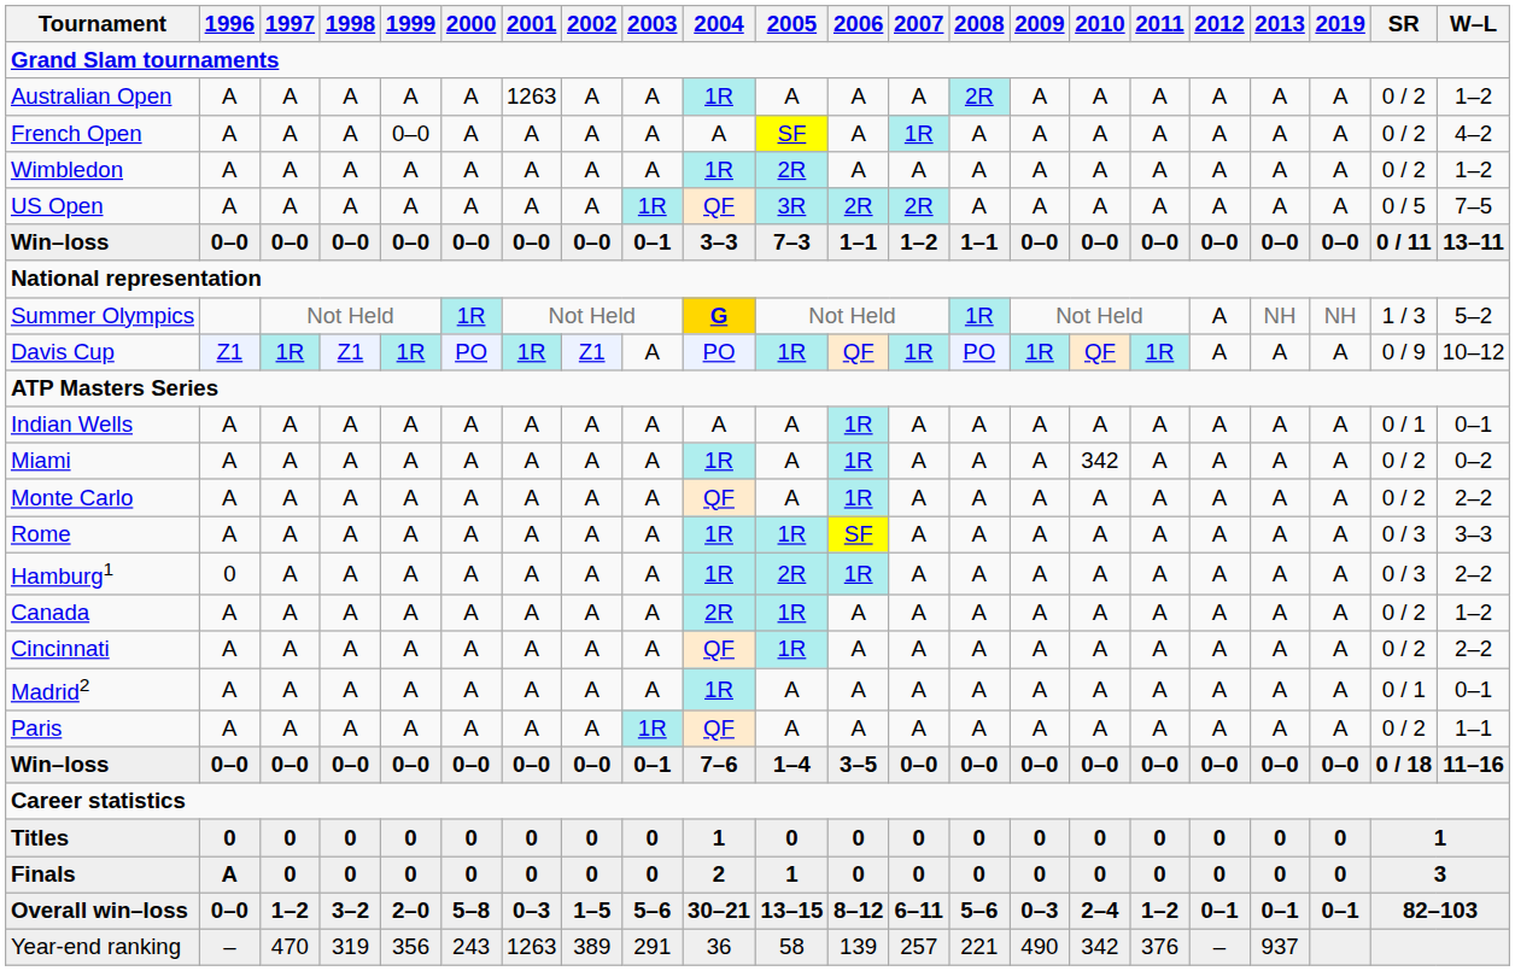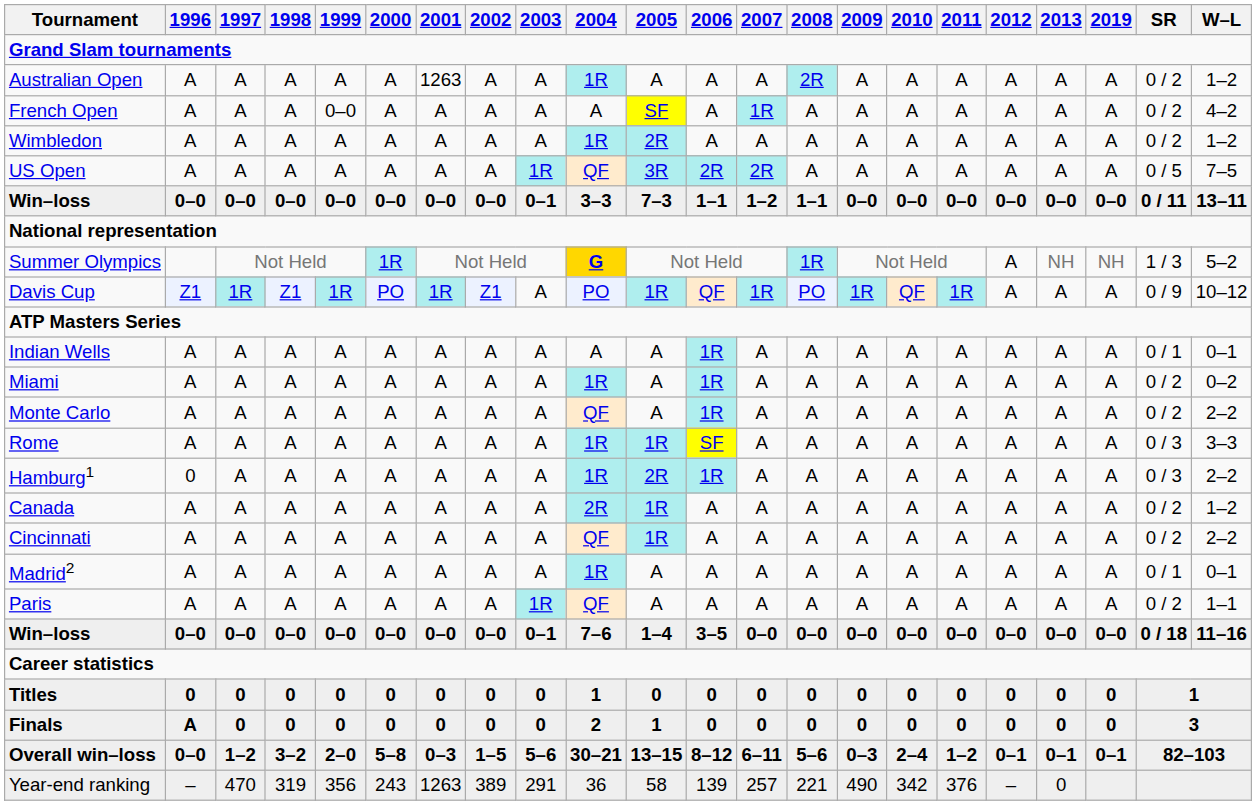 <table class=wikitable style=text-align:center;font-size:97%>
 <tr>
 <th>Tournament</th>
 <th><a href='#'>1996</a></th>
 <th><a href='#'>1997</a></th>
 <th><a href='#'>1998</a></th>
 <th><a href='#'>1999</a></th>
 <th><a href='#'>2000</a></th>
 <th><a href='#'>2001</a></th>
 <th><a href='#'>2002</a></th>
 <th><a href='#'>2003</a></th>
 <th><a href='#'>2004</a></th>
 <th><a href='#'>2005</a></th>
 <th><a href='#'>2006</a></th>
 <th><a href='#'>2007</a></th>
 <th><a href='#'>2008</a></th>
 <th><a href='#'>2009</a></th>
 <th><a href='#'>2010</a></th>
 <th><a href='#'>2011</a></th>
 <th><a href='#'>2012</a></th>
 <th><a href='#'>2013</a></th>
 <th><a href='#'>2019</a></th>
 <th>SR</th>
 <th>W–L</th>
 </tr>
 <tr>
 <td colspan="22" style="text-align:left;"><strong><a href='#'>Grand Slam tournaments</a></strong></td>
 </tr>
 <tr>
 <td align=left><a href='#'>Australian Open</a></td>
 <td>A</td>
 <td>A</td>
 <td>A</td>
 <td>A</td>
 <td>A</td>
 <td>1263</td>
 <td>A</td>
 <td>A</td>
 <td style="background:#afeeee;"><a href='#'>1R</a></td>
 <td>A</td>
 <td>A</td>
 <td>A</td>
 <td style="background:#afeeee;"><a href='#'>2R</a></td>
 <td>A</td>
 <td>A</td>
 <td>A</td>
 <td>A</td>
 <td>A</td>
 <td>A</td>
 <td>0 / 2</td>
 <td>1–2</td>
 </tr>
 <tr>
 <td align=left><a href='#'>French Open</a></td>
 <td>A</td>
 <td>A</td>
 <td>A</td>
 <td>0–0</td>
 <td>A</td>
 <td>A</td>
 <td>A</td>
 <td>A</td>
 <td>A</td>
 <td style="background:yellow;"><a href='#'>SF</a></td>
 <td>A</td>
 <td style="background:#afeeee;"><a href='#'>1R</a></td>
 <td>A</td>
 <td>A</td>
 <td>A</td>
 <td>A</td>
 <td>A</td>
 <td>A</td>
 <td>A</td>
 <td>0 / 2</td>
 <td>4–2</td>
 </tr>
 <tr>
 <td align=left><a href='#'>Wimbledon</a></td>
 <td>A</td>
 <td>A</td>
 <td>A</td>
 <td>A</td>
 <td>A</td>
 <td>A</td>
 <td>A</td>
 <td>A</td>
 <td style="background:#afeeee;"><a href='#'>1R</a></td>
 <td style="background:#afeeee;"><a href='#'>2R</a></td>
 <td>A</td>
 <td>A</td>
 <td>A</td>
 <td>A</td>
 <td>A</td>
 <td>A</td>
 <td>A</td>
 <td>A</td>
 <td>A</td>
 <td>0 / 2</td>
 <td>1–2</td>
 </tr>
 <tr>
 <td align=left><a href='#'>US Open</a></td>
 <td>A</td>
 <td>A</td>
 <td>A</td>
 <td>A</td>
 <td>A</td>
 <td>A</td>
 <td>A</td>
 <td style="background:#afeeee;"><a href='#'>1R</a></td>
 <td style="background:#ffebcd;"><a href='#'>QF</a></td>
 <td style="background:#afeeee;"><a href='#'>3R</a></td>
 <td style="background:#afeeee;"><a href='#'>2R</a></td>
 <td style="background:#afeeee;"><a href='#'>2R</a></td>
 <td>A</td>
 <td>A</td>
 <td>A</td>
 <td>A</td>
 <td>A</td>
 <td>A</td>
 <td>A</td>
 <td>0 / 5</td>
 <td>7–5</td>
 </tr>
 <tr style="font-weight:bold; background:#efefef;">
 <td style=text-align:left>Win–loss</td>
 <td>0–0</td>
 <td>0–0</td>
 <td>0–0</td>
 <td>0–0</td>
 <td>0–0</td>
 <td>0–0</td>
 <td>0–0</td>
 <td>0–1</td>
 <td>3–3</td>
 <td>7–3</td>
 <td>1–1</td>
 <td>1–2</td>
 <td>1–1</td>
 <td>0–0</td>
 <td>0–0</td>
 <td>0–0</td>
 <td>0–0</td>
 <td>0–0</td>
 <td>0–0</td>
 <td>0 / 11</td>
 <td>13–11</td>
 </tr>
 <tr>
 <td colspan="22" style="text-align:left;"><strong>National representation</strong></td>
 </tr>
 <tr>
 <td align=left><a href='#'>Summer Olympics</a></td>
 <td></td>
 <td colspan=3 style=color:#767676>Not Held</td>
 <td style="background:#afeeee;"><a href='#'>1R</a></td>
 <td colspan=3 style=color:#767676>Not Held</td>
 <td style="background:gold;"><a href='#'><strong>G</strong></a></td>
 <td colspan=3 style=color:#767676>Not Held</td>
 <td style="background:#afeeee;"><a href='#'>1R</a></td>
 <td colspan=3 style=color:#767676>Not Held</td>
 <td>A</td>
 <td style="color:#767676;">NH</td>
 <td style="color:#767676;">NH</td>
 <td>1 / 3</td>
 <td>5–2</td>
 </tr>
 <tr>
 <td align=left><a href='#'>Davis Cup</a></td>
 <td style="background:#ecf2ff;"><a href='#'>Z1</a></td>
 <td style="background:#afeeee;"><a href='#'>1R</a></td>
 <td style="background:#ecf2ff;"><a href='#'>Z1</a></td>
 <td style="background:#afeeee;"><a href='#'>1R</a></td>
 <td style="background:#ecf2ff;"><a href='#'>PO</a></td>
 <td style="background:#afeeee;"><a href='#'>1R</a></td>
 <td style="background:#ecf2ff;"><a href='#'>Z1</a></td>
 <td>A</td>
 <td style="background:#ecf2ff;"><a href='#'>PO</a></td>
 <td style="background:#afeeee;"><a href='#'>1R</a></td>
 <td style="background:#ffebcd;"><a href='#'>QF</a></td>
 <td style="background:#afeeee;"><a href='#'>1R</a></td>
 <td style="background:#ecf2ff;"><a href='#'>PO</a></td>
 <td style="background:#afeeee;"><a href='#'>1R</a></td>
 <td style="background:#ffebcd;"><a href='#'>QF</a></td>
 <td style="background:#afeeee;"><a href='#'>1R</a></td>
 <td>A</td>
 <td>A</td>
 <td>A</td>
 <td>0 / 9</td>
 <td>10–12</td>
 </tr>
 <tr>
 <td colspan="22" style="text-align:left;"><strong>ATP Masters Series</strong></td>
 </tr>
 <tr>
 <td align=left><a href='#'>Indian Wells</a></td>
 <td>A</td>
 <td>A</td>
 <td>A</td>
 <td>A</td>
 <td>A</td>
 <td>A</td>
 <td>A</td>
 <td>A</td>
 <td>A</td>
 <td>A</td>
 <td style="background:#afeeee;"><a href='#'>1R</a></td>
 <td>A</td>
 <td>A</td>
 <td>A</td>
 <td>A</td>
 <td>A</td>
 <td>A</td>
 <td>A</td>
 <td>A</td>
 <td>0 / 1</td>
 <td>0–1</td>
 </tr>
 <tr>
 <td align=left><a href='#'>Miami</a></td>
 <td>A</td>
 <td>A</td>
 <td>A</td>
 <td>A</td>
 <td>A</td>
 <td>A</td>
 <td>A</td>
 <td>A</td>
 <td style="background:#afeeee;"><a href='#'>1R</a></td>
 <td>A</td>
 <td style="background:#afeeee;"><a href='#'>1R</a></td>
 <td>A</td>
 <td>A</td>
 <td>A</td>
-<td>342</td>
+<td>A</td>
 <td>A</td>
 <td>A</td>
 <td>A</td>
 <td>A</td>
 <td>0 / 2</td>
 <td>0–2</td>
 </tr>
 <tr>
 <td align=left><a href='#'>Monte Carlo</a></td>
 <td>A</td>
 <td>A</td>
 <td>A</td>
 <td>A</td>
 <td>A</td>
 <td>A</td>
 <td>A</td>
 <td>A</td>
 <td style="background:#ffebcd;"><a href='#'>QF</a></td>
 <td>A</td>
 <td style="background:#afeeee;"><a href='#'>1R</a></td>
 <td>A</td>
 <td>A</td>
 <td>A</td>
 <td>A</td>
 <td>A</td>
 <td>A</td>
 <td>A</td>
 <td>A</td>
 <td>0 / 2</td>
 <td>2–2</td>
 </tr>
 <tr>
 <td align=left><a href='#'>Rome</a></td>
 <td>A</td>
 <td>A</td>
 <td>A</td>
 <td>A</td>
 <td>A</td>
 <td>A</td>
 <td>A</td>
 <td>A</td>
 <td style="background:#afeeee;"><a href='#'>1R</a></td>
 <td style="background:#afeeee;"><a href='#'>1R</a></td>
 <td style="background:yellow;"><a href='#'>SF</a></td>
 <td>A</td>
 <td>A</td>
 <td>A</td>
 <td>A</td>
 <td>A</td>
 <td>A</td>
 <td>A</td>
 <td>A</td>
 <td>0 / 3</td>
 <td>3–3</td>
 </tr>
 <tr>
 <td align=left><a href='#'>Hamburg</a><sup>1</sup></td>
 <td>0</td>
 <td>A</td>
 <td>A</td>
 <td>A</td>
 <td>A</td>
 <td>A</td>
 <td>A</td>
 <td>A</td>
 <td style="background:#afeeee;"><a href='#'>1R</a></td>
 <td style="background:#afeeee;"><a href='#'>2R</a></td>
 <td style="background:#afeeee;"><a href='#'>1R</a></td>
 <td>A</td>
 <td>A</td>
 <td>A</td>
 <td>A</td>
 <td>A</td>
 <td>A</td>
 <td>A</td>
 <td>A</td>
 <td>0 / 3</td>
 <td>2–2</td>
 </tr>
 <tr>
 <td align=left><a href='#'>Canada</a></td>
 <td>A</td>
 <td>A</td>
 <td>A</td>
 <td>A</td>
 <td>A</td>
 <td>A</td>
 <td>A</td>
 <td>A</td>
 <td style="background:#afeeee;"><a href='#'>2R</a></td>
 <td style="background:#afeeee;"><a href='#'>1R</a></td>
 <td>A</td>
 <td>A</td>
 <td>A</td>
 <td>A</td>
 <td>A</td>
 <td>A</td>
 <td>A</td>
 <td>A</td>
 <td>A</td>
 <td>0 / 2</td>
 <td>1–2</td>
 </tr>
 <tr>
 <td align=left><a href='#'>Cincinnati</a></td>
 <td>A</td>
 <td>A</td>
 <td>A</td>
 <td>A</td>
 <td>A</td>
 <td>A</td>
 <td>A</td>
 <td>A</td>
 <td style="background:#ffebcd;"><a href='#'>QF</a></td>
 <td style="background:#afeeee;"><a href='#'>1R</a></td>
 <td>A</td>
 <td>A</td>
 <td>A</td>
 <td>A</td>
 <td>A</td>
 <td>A</td>
 <td>A</td>
 <td>A</td>
 <td>A</td>
 <td>0 / 2</td>
 <td>2–2</td>
 </tr>
 <tr>
 <td align=left><a href='#'>Madrid</a><sup>2</sup></td>
 <td>A</td>
 <td>A</td>
 <td>A</td>
 <td>A</td>
 <td>A</td>
 <td>A</td>
 <td>A</td>
 <td>A</td>
 <td style="background:#afeeee;"><a href='#'>1R</a></td>
 <td>A</td>
 <td>A</td>
 <td>A</td>
 <td>A</td>
 <td>A</td>
 <td>A</td>
 <td>A</td>
 <td>A</td>
 <td>A</td>
 <td>A</td>
 <td>0 / 1</td>
 <td>0–1</td>
 </tr>
 <tr>
 <td align=left><a href='#'>Paris</a></td>
 <td>A</td>
 <td>A</td>
 <td>A</td>
 <td>A</td>
 <td>A</td>
 <td>A</td>
 <td>A</td>
 <td style="background:#afeeee;"><a href='#'>1R</a></td>
 <td style="background:#ffebcd;"><a href='#'>QF</a></td>
 <td>A</td>
 <td>A</td>
 <td>A</td>
 <td>A</td>
 <td>A</td>
 <td>A</td>
 <td>A</td>
 <td>A</td>
 <td>A</td>
 <td>A</td>
 <td>0 / 2</td>
 <td>1–1</td>
 </tr>
 <tr style="font-weight:bold; background:#efefef;">
 <td style=text-align:left>Win–loss</td>
 <td>0–0</td>
 <td>0–0</td>
 <td>0–0</td>
 <td>0–0</td>
 <td>0–0</td>
 <td>0–0</td>
 <td>0–0</td>
 <td>0–1</td>
 <td>7–6</td>
 <td>1–4</td>
 <td>3–5</td>
 <td>0–0</td>
 <td>0–0</td>
 <td>0–0</td>
 <td>0–0</td>
 <td>0–0</td>
 <td>0–0</td>
 <td>0–0</td>
 <td>0–0</td>
 <td>0 / 18</td>
 <td>11–16</td>
 </tr>
 <tr>
 <td colspan="22" style="text-align:left;"><strong>Career statistics</strong></td>
 </tr>
 <tr style="font-weight:bold; background:#efefef;">
 <td style=text-align:left>Titles</td>
 <td>0</td>
 <td>0</td>
 <td>0</td>
 <td>0</td>
 <td>0</td>
 <td>0</td>
 <td>0</td>
 <td>0</td>
 <td>1</td>
 <td>0</td>
 <td>0</td>
 <td>0</td>
 <td>0</td>
 <td>0</td>
 <td>0</td>
 <td>0</td>
 <td>0</td>
 <td>0</td>
 <td>0</td>
 <td colspan="2">1</td>
 </tr>
 <tr style="font-weight:bold; background:#efefef;">
 <td style=text-align:left>Finals</td>
 <td>A</td>
 <td>0</td>
 <td>0</td>
 <td>0</td>
 <td>0</td>
 <td>0</td>
 <td>0</td>
 <td>0</td>
 <td>2</td>
 <td>1</td>
 <td>0</td>
 <td>0</td>
 <td>0</td>
 <td>0</td>
 <td>0</td>
 <td>0</td>
 <td>0</td>
 <td>0</td>
 <td>0</td>
 <td colspan="2">3</td>
 </tr>
 <tr style="font-weight:bold; background:#efefef;">
 <td style=text-align:left>Overall win–loss</td>
 <td>0–0</td>
 <td>1–2</td>
 <td>3–2</td>
 <td>2–0</td>
 <td>5–8</td>
 <td>0–3</td>
 <td>1–5</td>
 <td>5–6</td>
 <td>30–21</td>
 <td>13–15</td>
 <td>8–12</td>
 <td>6–11</td>
 <td>5–6</td>
 <td>0–3</td>
 <td>2–4</td>
 <td>1–2</td>
 <td>0–1</td>
 <td>0–1</td>
 <td>0–1</td>
 <td colspan="2">82–103</td>
 </tr>
 <tr style="background:#efefef;">
 <td align=left>Year-end ranking</td>
 <td>–</td>
 <td>470</td>
 <td>319</td>
 <td>356</td>
 <td>243</td>
 <td>1263</td>
 <td>389</td>
 <td>291</td>
 <td>36</td>
 <td>58</td>
 <td>139</td>
 <td>257</td>
 <td>221</td>
 <td>490</td>
 <td>342</td>
 <td>376</td>
 <td>–</td>
-<td>937</td>
+<td>0</td>
 <td></td>
 <td colspan="2"></td>
 </tr>
 </table>
